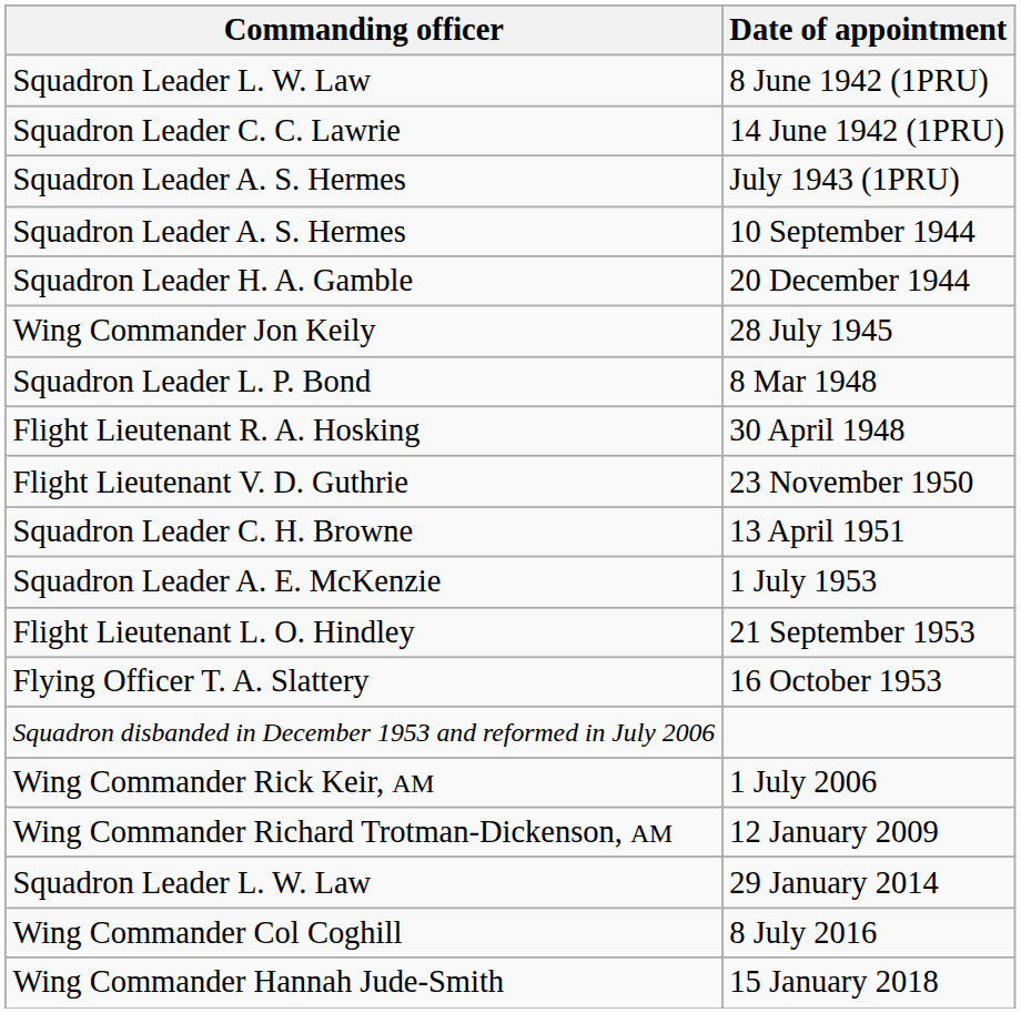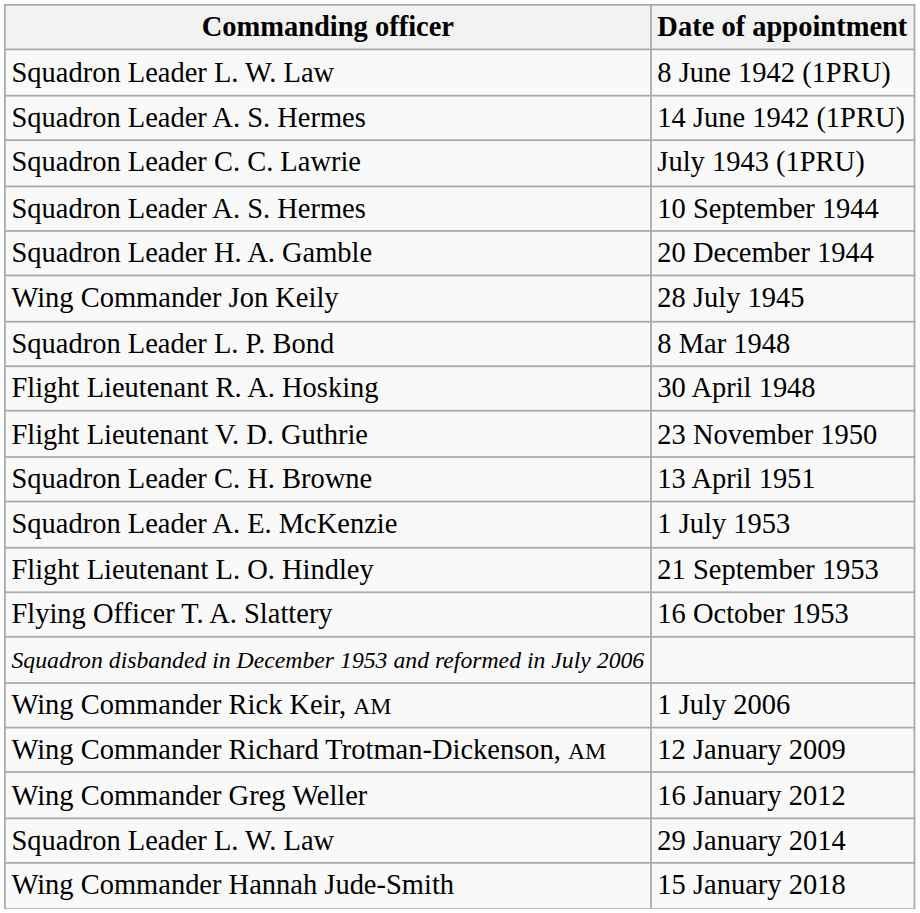 <table class="wikitable">
 <tr>
 <th>Commanding officer</th>
 <th>Date of appointment</th>
 </tr>
 <tr>
 <td>Squadron Leader L. W. Law</td>
 <td>8 June 1942 (1PRU)</td>
 </tr>
 <tr>
-<td>Squadron Leader C. C. Lawrie</td>
+<td>Squadron Leader A. S. Hermes</td>
 <td>14 June 1942 (1PRU)</td>
 </tr>
 <tr>
-<td>Squadron Leader A. S. Hermes</td>
+<td>Squadron Leader C. C. Lawrie</td>
 <td>July 1943 (1PRU)</td>
 </tr>
 <tr>
 <td>Squadron Leader A. S. Hermes</td>
 <td>10 September 1944</td>
 </tr>
 <tr>
 <td>Squadron Leader H. A. Gamble</td>
 <td>20 December 1944</td>
 </tr>
 <tr>
 <td>Wing Commander Jon Keily</td>
 <td>28 July 1945</td>
 </tr>
 <tr>
 <td>Squadron Leader L. P. Bond</td>
 <td>8 Mar 1948</td>
 </tr>
 <tr>
 <td>Flight Lieutenant R. A. Hosking</td>
 <td>30 April 1948</td>
 </tr>
 <tr>
 <td>Flight Lieutenant V. D. Guthrie</td>
 <td>23 November 1950</td>
 </tr>
 <tr>
 <td>Squadron Leader C. H. Browne</td>
 <td>13 April 1951</td>
 </tr>
 <tr>
 <td>Squadron Leader A. E. McKenzie</td>
 <td>1 July 1953</td>
 </tr>
 <tr>
 <td>Flight Lieutenant L. O. Hindley</td>
 <td>21 September 1953</td>
 </tr>
 <tr>
 <td>Flying Officer T. A. Slattery</td>
 <td>16 October 1953</td>
 </tr>
 <tr>
 <td><small><em>Squadron disbanded in December 1953 and reformed in July 2006</em></small></td>
 </tr>
 <tr>
 <td>Wing Commander Rick Keir, <small>AM</small></td>
 <td>1 July 2006</td>
 </tr>
 <tr>
 <td>Wing Commander Richard Trotman-Dickenson, <small>AM</small></td>
 <td>12 January 2009</td>
 </tr>
 <tr>
+<td>Wing Commander Greg Weller</td>
+<td>16 January 2012</td>
+</tr>
+<tr>
 <td>Squadron Leader L. W. Law</td>
 <td>29 January 2014</td>
-</tr>
-<tr>
-<td>Wing Commander Col Coghill</td>
-<td>8 July 2016</td>
 </tr>
 <tr>
 <td>Wing Commander Hannah Jude-Smith</td>
 <td>15 January 2018</td>
 </tr>
 </table>
